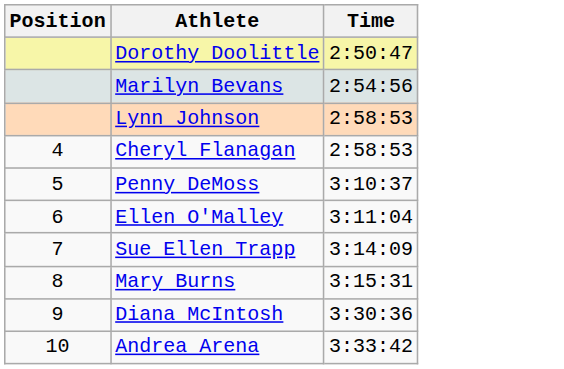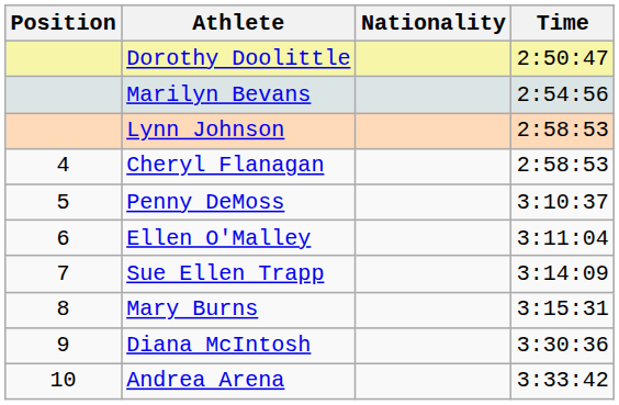 <table class="wikitable sortable">
 <tr>
 <th>Position</th>
 <th>Athlete</th>
+<th>Nationality</th>
 <th>Time</th>
 </tr>
 <tr bgcolor=#F7F6A8>
 <td align=center></td>
 <td><a href='#'>Dorothy Doolittle</a></td>
+<td></td>
 <td>2:50:47</td>
 </tr>
 <tr bgcolor=#DCE5E5>
 <td align=center></td>
 <td><a href='#'>Marilyn Bevans</a></td>
+<td></td>
 <td>2:54:56</td>
 </tr>
 <tr bgcolor=#FFDAB9>
 <td align=center></td>
 <td><a href='#'>Lynn Johnson</a></td>
+<td></td>
 <td>2:58:53</td>
 </tr>
 <tr>
 <td align=center>4</td>
 <td><a href='#'>Cheryl Flanagan</a></td>
+<td></td>
 <td>2:58:53</td>
 </tr>
 <tr>
 <td align=center>5</td>
 <td><a href='#'>Penny DeMoss</a></td>
+<td></td>
 <td>3:10:37</td>
 </tr>
 <tr>
 <td align=center>6</td>
 <td><a href='#'>Ellen O'Malley</a></td>
+<td></td>
 <td>3:11:04</td>
 </tr>
 <tr>
 <td align=center>7</td>
 <td><a href='#'>Sue Ellen Trapp</a></td>
+<td></td>
 <td>3:14:09</td>
 </tr>
 <tr>
 <td align=center>8</td>
 <td><a href='#'>Mary Burns</a></td>
+<td></td>
 <td>3:15:31</td>
 </tr>
 <tr>
 <td align=center>9</td>
 <td><a href='#'>Diana McIntosh</a></td>
+<td></td>
 <td>3:30:36</td>
 </tr>
 <tr>
 <td align=center>10</td>
 <td><a href='#'>Andrea Arena</a></td>
+<td></td>
 <td>3:33:42</td>
 </tr>
 </table>
